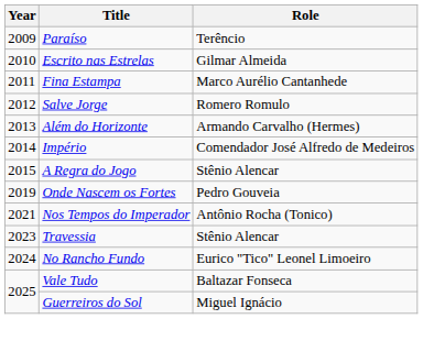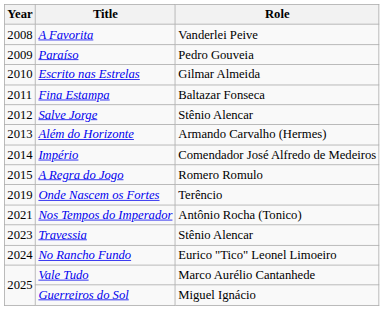 <table class="wikitable">
 <tr>
 <th>Year</th>
 <th>Title</th>
 <th>Role</th>
 </tr>
 <tr>
+<td>2008</td>
+<td><em><a href='#'>A Favorita</a></em></td>
+<td>Vanderlei Peive</td>
+</tr>
+<tr>
 <td>2009</td>
 <td><em><a href='#'>Paraíso</a></em></td>
-<td>Terêncio</td>
+<td>Pedro Gouveia</td>
 </tr>
 <tr>
 <td>2010</td>
 <td><em><a href='#'>Escrito nas Estrelas</a></em></td>
 <td>Gilmar Almeida</td>
 </tr>
 <tr>
 <td>2011</td>
 <td><em><a href='#'>Fina Estampa</a></em></td>
-<td>Marco Aurélio Cantanhede</td>
+<td>Baltazar Fonseca</td>
 </tr>
 <tr>
 <td>2012</td>
 <td><em><a href='#'>Salve Jorge</a></em></td>
-<td>Romero Romulo</td>
+<td>Stênio Alencar</td>
 </tr>
 <tr>
 <td>2013</td>
 <td><em><a href='#'>Além do Horizonte</a></em></td>
 <td>Armando Carvalho (Hermes)</td>
 </tr>
 <tr>
 <td>2014</td>
 <td><em><a href='#'>Império</a></em></td>
 <td>Comendador José Alfredo de Medeiros</td>
 </tr>
 <tr>
 <td>2015</td>
 <td><em><a href='#'>A Regra do Jogo</a></em></td>
-<td>Stênio Alencar</td>
+<td>Romero Romulo</td>
 </tr>
 <tr>
 <td>2019</td>
 <td><em><a href='#'>Onde Nascem os Fortes</a></em></td>
-<td>Pedro Gouveia</td>
+<td>Terêncio</td>
 </tr>
 <tr>
 <td>2021</td>
 <td><em><a href='#'>Nos Tempos do Imperador</a></em></td>
 <td>Antônio Rocha (Tonico)</td>
 </tr>
 <tr>
 <td>2023</td>
 <td><em><a href='#'>Travessia</a></em></td>
 <td>Stênio Alencar</td>
 </tr>
 <tr>
 <td>2024</td>
 <td><em><a href='#'>No Rancho Fundo</a></em></td>
 <td>Eurico "Tico" Leonel Limoeiro</td>
 </tr>
 <tr>
 <td rowspan="2">2025</td>
 <td><em><a href='#'>Vale Tudo</a></em></td>
-<td>Baltazar Fonseca</td>
+<td>Marco Aurélio Cantanhede</td>
 </tr>
 <tr>
 <td><em><a href='#'>Guerreiros do Sol</a></em></td>
 <td>Miguel Ignácio</td>
 </tr>
 </table>
